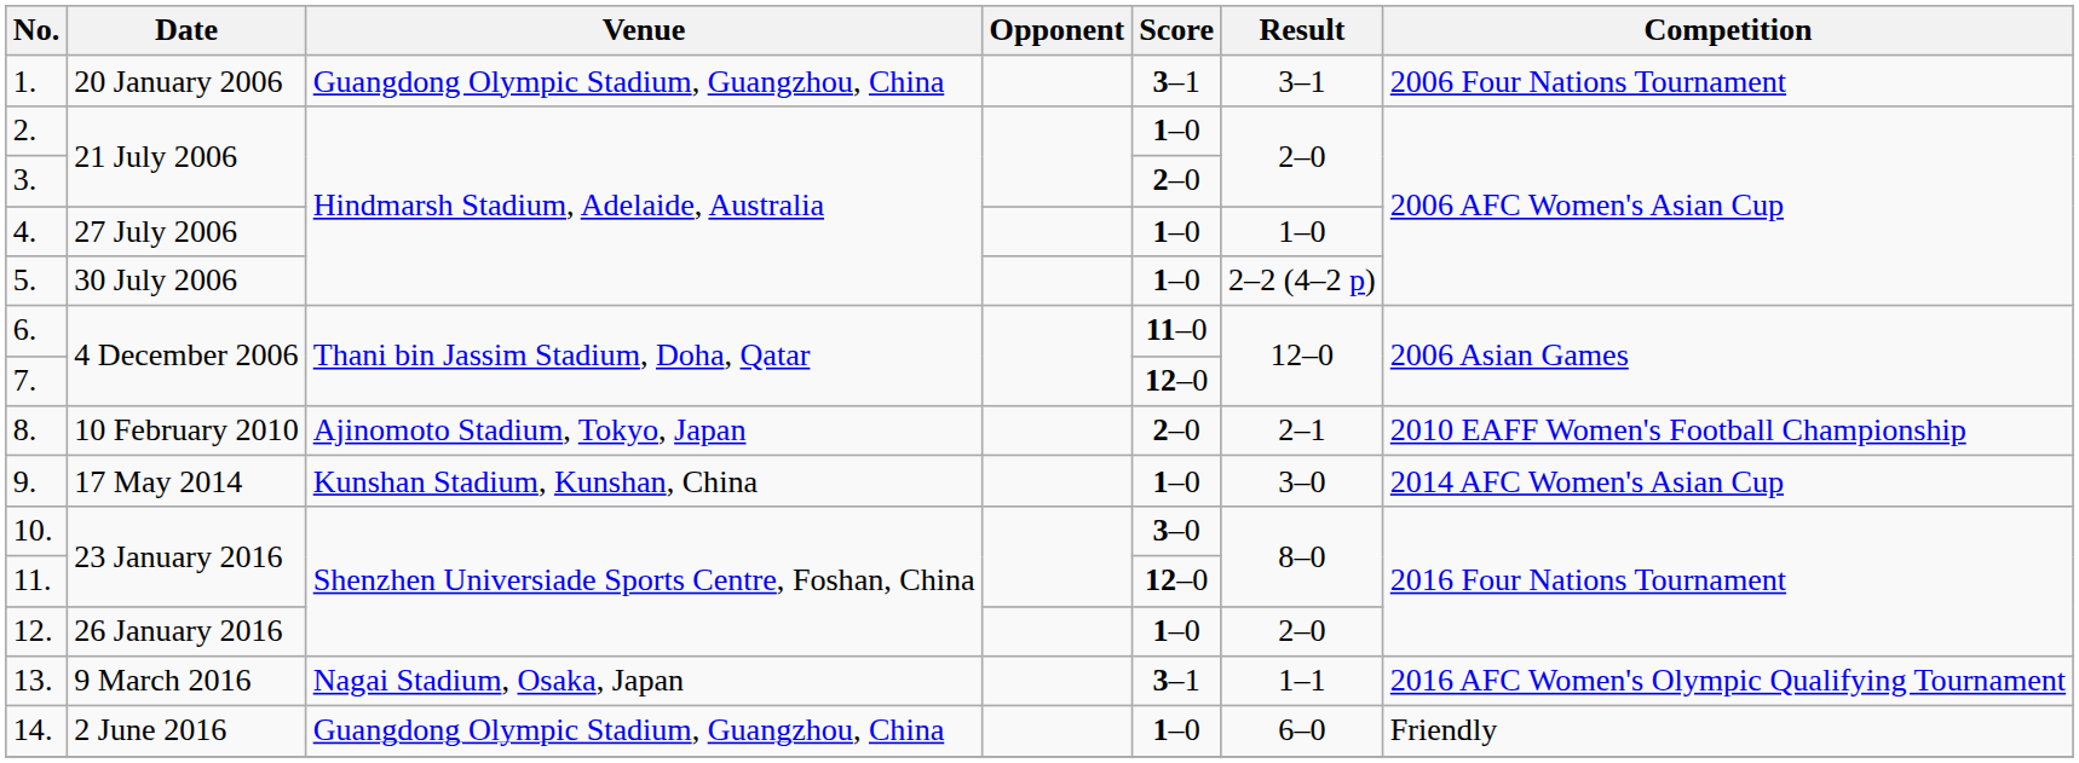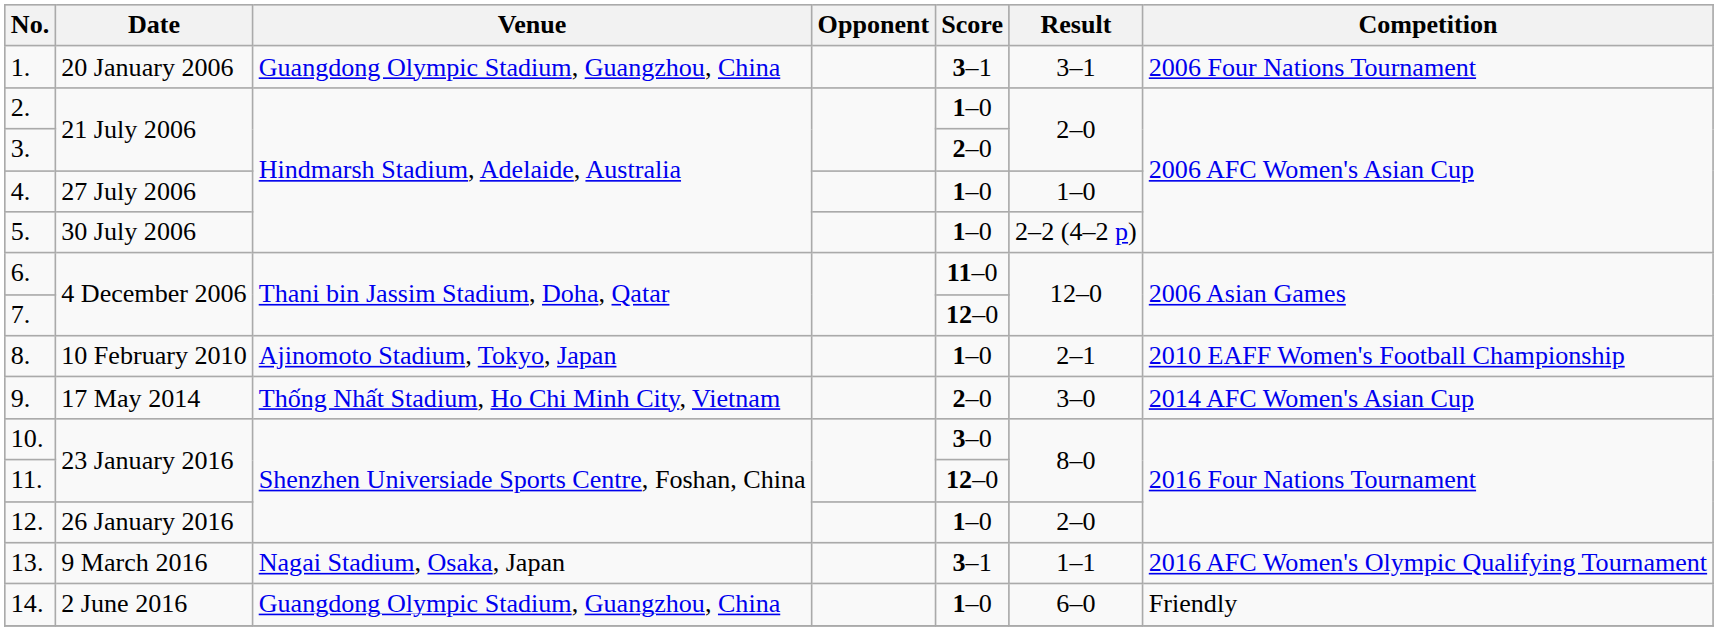 <table class="wikitable">
 <tr>
 <th>No.</th>
 <th>Date</th>
 <th>Venue</th>
 <th>Opponent</th>
 <th>Score</th>
 <th>Result</th>
 <th>Competition</th>
 </tr>
 <tr>
 <td>1.</td>
 <td>20 January 2006</td>
 <td><a href='#'>Guangdong Olympic Stadium</a>, <a href='#'>Guangzhou</a>, <a href='#'>China</a></td>
 <td></td>
 <td align=center><strong>3</strong>–1</td>
 <td align=center>3–1</td>
 <td><a href='#'>2006 Four Nations Tournament</a></td>
 </tr>
 <tr>
 <td>2.</td>
 <td rowspan=2>21 July 2006</td>
 <td rowspan=4><a href='#'>Hindmarsh Stadium</a>, <a href='#'>Adelaide</a>, <a href='#'>Australia</a></td>
 <td rowspan=2></td>
 <td align=center><strong>1</strong>–0</td>
 <td rowspan=2 align=center>2–0</td>
 <td rowspan=4><a href='#'>2006 AFC Women's Asian Cup</a></td>
 </tr>
 <tr>
 <td>3.</td>
 <td align=center><strong>2</strong>–0</td>
 </tr>
 <tr>
 <td>4.</td>
 <td>27 July 2006</td>
 <td></td>
 <td align=center><strong>1</strong>–0</td>
 <td align=center>1–0</td>
 </tr>
 <tr>
 <td>5.</td>
 <td>30 July 2006</td>
 <td></td>
 <td align=center><strong>1</strong>–0</td>
 <td align=center>2–2  (4–2 <a href='#'>p</a>)</td>
 </tr>
 <tr>
 <td>6.</td>
 <td rowspan=2>4 December 2006</td>
 <td rowspan=2><a href='#'>Thani bin Jassim Stadium</a>, <a href='#'>Doha</a>, <a href='#'>Qatar</a></td>
 <td rowspan=2></td>
 <td align=center><strong>11</strong>–0</td>
 <td rowspan=2 align=center>12–0</td>
 <td rowspan=2><a href='#'>2006 Asian Games</a></td>
 </tr>
 <tr>
 <td>7.</td>
 <td align=center><strong>12</strong>–0</td>
 </tr>
 <tr>
 <td>8.</td>
 <td>10 February 2010</td>
 <td><a href='#'>Ajinomoto Stadium</a>, <a href='#'>Tokyo</a>, <a href='#'>Japan</a></td>
 <td></td>
-<td align=center><strong>2</strong>–0</td>
+<td align=center><strong>1</strong>–0</td>
 <td align=center>2–1</td>
 <td><a href='#'>2010 EAFF Women's Football Championship</a></td>
 </tr>
 <tr>
 <td>9.</td>
 <td>17 May 2014</td>
-<td><a href='#'>Kunshan Stadium</a>, <a href='#'>Kunshan</a>, China</td>
+<td><a href='#'>Thống Nhất Stadium</a>, <a href='#'>Ho Chi Minh City</a>, <a href='#'>Vietnam</a></td>
 <td></td>
-<td align=center><strong>1</strong>–0</td>
+<td align=center><strong>2</strong>–0</td>
 <td align=center>3–0</td>
 <td><a href='#'>2014 AFC Women's Asian Cup</a></td>
 </tr>
 <tr>
 <td>10.</td>
 <td rowspan=2>23 January 2016</td>
 <td rowspan=3><a href='#'>Shenzhen Universiade Sports Centre</a>, Foshan, China</td>
 <td rowspan=2></td>
 <td align=center><strong>3</strong>–0</td>
 <td rowspan=2 align=center>8–0</td>
 <td rowspan=3><a href='#'>2016 Four Nations Tournament</a></td>
 </tr>
 <tr>
 <td>11.</td>
 <td align=center><strong>12</strong>–0</td>
 </tr>
 <tr>
 <td>12.</td>
 <td>26 January 2016</td>
 <td></td>
 <td align=center><strong>1</strong>–0</td>
 <td align=center>2–0</td>
 </tr>
 <tr>
 <td>13.</td>
 <td>9 March 2016</td>
 <td><a href='#'>Nagai Stadium</a>, <a href='#'>Osaka</a>, Japan</td>
 <td></td>
 <td align=center><strong>3</strong>–1</td>
 <td align=center>1–1</td>
 <td><a href='#'>2016 AFC Women's Olympic Qualifying Tournament</a></td>
 </tr>
 <tr>
 <td>14.</td>
 <td>2 June 2016</td>
 <td><a href='#'>Guangdong Olympic Stadium</a>, <a href='#'>Guangzhou</a>, <a href='#'>China</a></td>
 <td></td>
 <td align=center><strong>1</strong>–0</td>
 <td align=center>6–0</td>
 <td>Friendly</td>
 </tr>
 <tr>
 </tr>
 </table>
